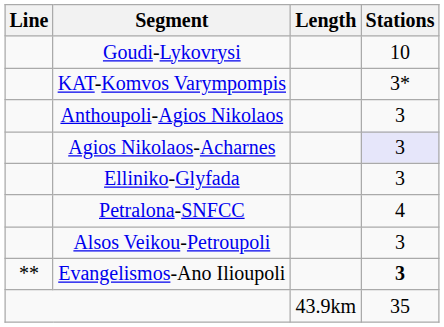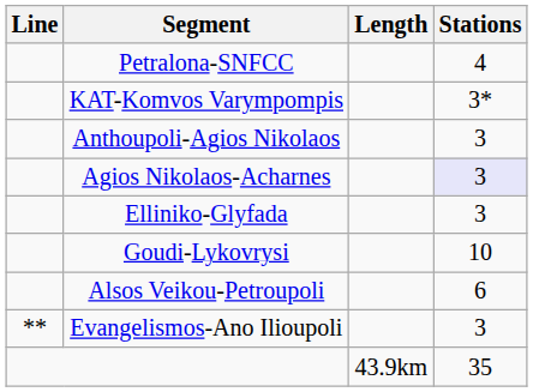 <table class="wikitable sortable" style="margin: 0 auto; text-align:center;">
 <tr>
 <th>Line</th>
 <th>Segment</th>
 <th>Length</th>
 <th>Stations</th>
 </tr>
 <tr>
 <td></td>
-<td><a href='#'>Goudi</a>-<a href='#'>Lykovrysi</a></td>
+<td><a href='#'>Petralona</a>-<a href='#'>SNFCC</a></td>
 <td></td>
-<td>10</td>
+<td>4</td>
 </tr>
 <tr>
 <td></td>
 <td><a href='#'>KAT</a>-<a href='#'>Komvos Varympompis</a></td>
 <td></td>
 <td>3*</td>
 </tr>
 <tr>
 <td></td>
 <td><a href='#'>Anthoupoli</a>-<a href='#'>Agios Nikolaos</a></td>
 <td></td>
 <td>3</td>
 </tr>
 <tr>
 <td></td>
 <td><a href='#'>Agios Nikolaos</a>-<a href='#'>Acharnes</a></td>
 <td></td>
 <td style="background: lavender;">3</td>
 </tr>
 <tr>
 <td></td>
 <td><a href='#'>Elliniko</a>-<a href='#'>Glyfada</a></td>
 <td></td>
 <td>3</td>
 </tr>
 <tr>
 <td></td>
-<td><a href='#'>Petralona</a>-<a href='#'>SNFCC</a></td>
+<td><a href='#'>Goudi</a>-<a href='#'>Lykovrysi</a></td>
 <td></td>
-<td>4</td>
+<td>10</td>
 </tr>
 <tr>
 <td></td>
 <td><a href='#'>Alsos Veikou</a>-<a href='#'>Petroupoli</a></td>
 <td></td>
-<td>3</td>
+<td>6</td>
 </tr>
 <tr>
 <td>**</td>
 <td><a href='#'>Evangelismos</a>-Ano Ilioupoli</td>
 <td></td>
-<td><strong>3</strong></td>
+<td>3</td>
 </tr>
 <tr>
 <td colspan="2"></td>
 <td>43.9km</td>
 <td>35</td>
 </tr>
 </table>
